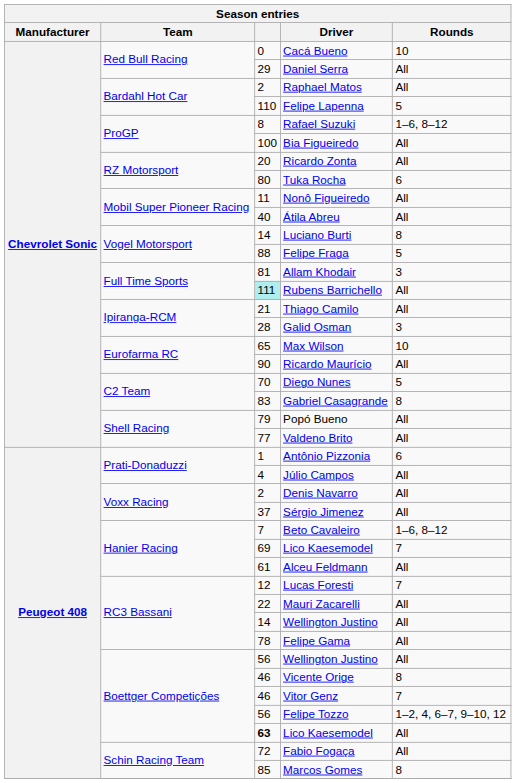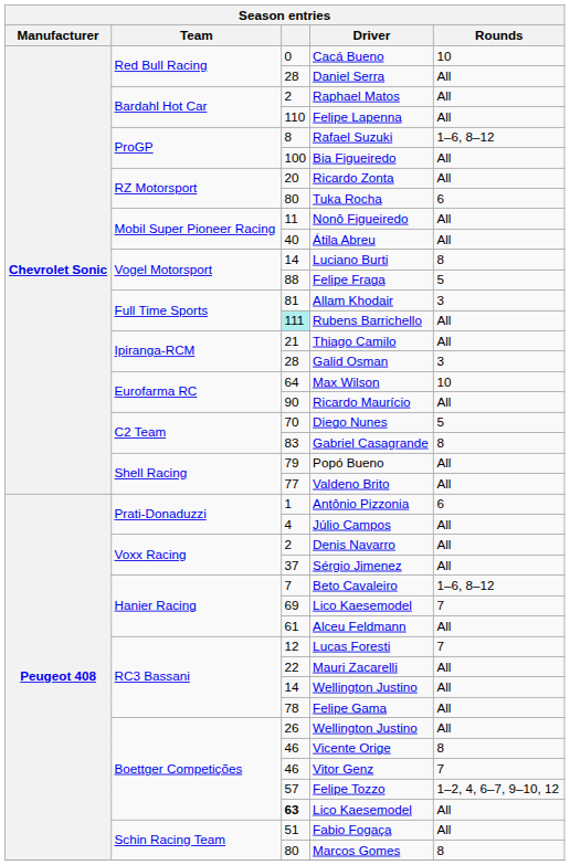 <table class="wikitable" width=57.5% style="font-size: 85%; max-width: 590px">
 <tr>
 <th colspan="5">Season entries</th>
 </tr>
 <tr>
 <th>Manufacturer</th>
 <th>Team</th>
 <th></th>
 <th>Driver</th>
 <th>Rounds</th>
 </tr>
 <tr>
 <th rowspan=22><a href='#'>Chevrolet Sonic</a></th>
 <td rowspan=2><a href='#'>Red Bull Racing</a></td>
 <td>0</td>
 <td> <a href='#'>Cacá Bueno</a></td>
 <td>10</td>
 </tr>
 <tr>
-<td>29</td>
+<td>28</td>
 <td> <a href='#'>Daniel Serra</a></td>
 <td>All</td>
 </tr>
 <tr>
 <td rowspan=2><a href='#'>Bardahl Hot Car</a></td>
 <td>2</td>
 <td> <a href='#'>Raphael Matos</a></td>
 <td>All</td>
 </tr>
 <tr>
 <td>110</td>
 <td> <a href='#'>Felipe Lapenna</a></td>
-<td>5</td>
+<td>All</td>
 </tr>
 <tr>
 <td rowspan=2><a href='#'>ProGP</a></td>
 <td>8</td>
 <td> <a href='#'>Rafael Suzuki</a></td>
 <td>1–6, 8–12</td>
 </tr>
 <tr>
 <td>100</td>
 <td> <a href='#'>Bia Figueiredo</a></td>
 <td>All</td>
 </tr>
 <tr>
 <td rowspan=2><a href='#'>RZ Motorsport</a></td>
 <td>20</td>
 <td> <a href='#'>Ricardo Zonta</a></td>
 <td>All</td>
 </tr>
 <tr>
 <td>80</td>
 <td> <a href='#'>Tuka Rocha</a></td>
 <td>6</td>
 </tr>
 <tr>
 <td rowspan=2><a href='#'>Mobil Super Pioneer Racing</a></td>
 <td>11</td>
 <td> <a href='#'>Nonô Figueiredo</a></td>
 <td>All</td>
 </tr>
 <tr>
 <td>40</td>
 <td> <a href='#'>Átila Abreu</a></td>
 <td>All</td>
 </tr>
 <tr>
 <td rowspan=2><a href='#'>Vogel Motorsport</a></td>
 <td>14</td>
 <td> <a href='#'>Luciano Burti</a></td>
 <td>8</td>
 </tr>
 <tr>
 <td>88</td>
 <td> <a href='#'>Felipe Fraga</a></td>
 <td>5</td>
 </tr>
 <tr>
 <td rowspan=2><a href='#'>Full Time Sports</a></td>
 <td>81</td>
 <td> <a href='#'>Allam Khodair</a></td>
 <td>3</td>
 </tr>
 <tr>
 <td style="background: paleturquoise;">111</td>
 <td> <a href='#'>Rubens Barrichello</a></td>
 <td>All</td>
 </tr>
 <tr>
 <td rowspan=2><a href='#'>Ipiranga-RCM</a></td>
 <td>21</td>
 <td> <a href='#'>Thiago Camilo</a></td>
 <td>All</td>
 </tr>
 <tr>
 <td>28</td>
 <td> <a href='#'>Galid Osman</a></td>
 <td>3</td>
 </tr>
 <tr>
 <td rowspan=2><a href='#'>Eurofarma RC</a></td>
-<td>65</td>
+<td>64</td>
 <td> <a href='#'>Max Wilson</a></td>
 <td>10</td>
 </tr>
 <tr>
 <td>90</td>
 <td> <a href='#'>Ricardo Maurício</a></td>
 <td>All</td>
 </tr>
 <tr>
 <td rowspan=2><a href='#'>C2 Team</a></td>
 <td>70</td>
 <td> <a href='#'>Diego Nunes</a></td>
 <td>5</td>
 </tr>
 <tr>
 <td>83</td>
 <td> <a href='#'>Gabriel Casagrande</a></td>
 <td>8</td>
 </tr>
 <tr>
 <td rowspan=2><a href='#'>Shell Racing</a></td>
 <td>79</td>
 <td> Popó Bueno</td>
 <td>All</td>
 </tr>
 <tr>
 <td>77</td>
 <td> <a href='#'>Valdeno Brito</a></td>
 <td>All</td>
 </tr>
 <tr>
 <th rowspan=18><a href='#'>Peugeot 408</a></th>
 <td rowspan=2><a href='#'>Prati-Donaduzzi</a></td>
 <td>1</td>
 <td> <a href='#'>Antônio Pizzonia</a></td>
 <td>6</td>
 </tr>
 <tr>
 <td>4</td>
 <td> <a href='#'>Júlio Campos</a></td>
 <td>All</td>
 </tr>
 <tr>
 <td rowspan=2><a href='#'>Voxx Racing</a></td>
 <td>2</td>
 <td> <a href='#'>Denis Navarro</a></td>
 <td>All</td>
 </tr>
 <tr>
 <td>37</td>
 <td> <a href='#'>Sérgio Jimenez</a></td>
 <td>All</td>
 </tr>
 <tr>
 <td rowspan=3><a href='#'>Hanier Racing</a></td>
 <td>7</td>
 <td> <a href='#'>Beto Cavaleiro</a></td>
 <td>1–6, 8–12</td>
 </tr>
 <tr>
 <td>69</td>
 <td> <a href='#'>Lico Kaesemodel</a></td>
 <td>7</td>
 </tr>
 <tr>
 <td>61</td>
 <td> <a href='#'>Alceu Feldmann</a></td>
 <td>All</td>
 </tr>
 <tr>
 <td rowspan=4><a href='#'>RC3 Bassani</a></td>
 <td>12</td>
 <td> <a href='#'>Lucas Foresti</a></td>
 <td>7</td>
 </tr>
 <tr>
 <td>22</td>
 <td> <a href='#'>Mauri Zacarelli</a></td>
 <td>All</td>
 </tr>
 <tr>
 <td>14</td>
 <td> <a href='#'>Wellington Justino</a></td>
 <td>All</td>
 </tr>
 <tr>
 <td>78</td>
 <td> <a href='#'>Felipe Gama</a></td>
 <td>All</td>
 </tr>
 <tr>
 <td rowspan=5><a href='#'>Boettger Competições</a></td>
-<td>56</td>
+<td>26</td>
 <td> <a href='#'>Wellington Justino</a></td>
 <td>All</td>
 </tr>
 <tr>
 <td>46</td>
 <td> <a href='#'>Vicente Orige</a></td>
 <td>8</td>
 </tr>
 <tr>
 <td>46</td>
 <td> <a href='#'>Vitor Genz</a></td>
 <td>7</td>
 </tr>
 <tr>
-<td>56</td>
+<td>57</td>
 <td> <a href='#'>Felipe Tozzo</a></td>
 <td>1–2, 4, 6–7, 9–10, 12</td>
 </tr>
 <tr>
 <td><strong>63</strong></td>
 <td> <a href='#'>Lico Kaesemodel</a></td>
 <td>All</td>
 </tr>
 <tr>
 <td rowspan=2><a href='#'>Schin Racing Team</a></td>
-<td>72</td>
+<td>51</td>
 <td> <a href='#'>Fabio Fogaça</a></td>
 <td>All</td>
 </tr>
 <tr>
-<td>85</td>
+<td>80</td>
 <td> <a href='#'>Marcos Gomes</a></td>
 <td>8</td>
 </tr>
 <tr>
 </tr>
 </table>
